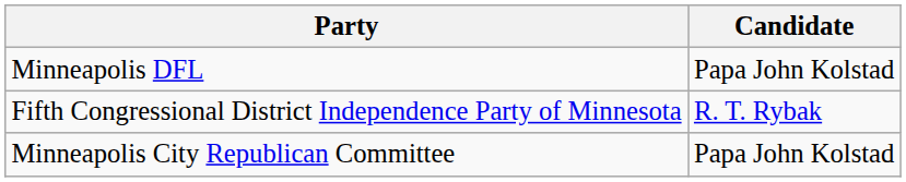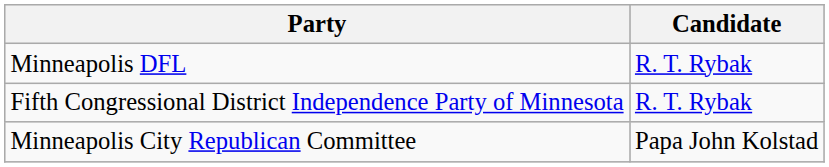 <table class="wikitable">
 <tr>
 <th>Party</th>
 <th>Candidate</th>
 </tr>
 <tr>
 <td>Minneapolis <a href='#'>DFL</a></td>
-<td>Papa John Kolstad</td>
+<td><a href='#'>R. T. Rybak</a></td>
 </tr>
 <tr>
 <td>Fifth Congressional District <a href='#'>Independence Party of Minnesota</a></td>
 <td><a href='#'>R. T. Rybak</a></td>
 </tr>
 <tr>
 <td>Minneapolis City <a href='#'>Republican</a> Committee</td>
 <td>Papa John Kolstad</td>
 </tr>
 </table>
